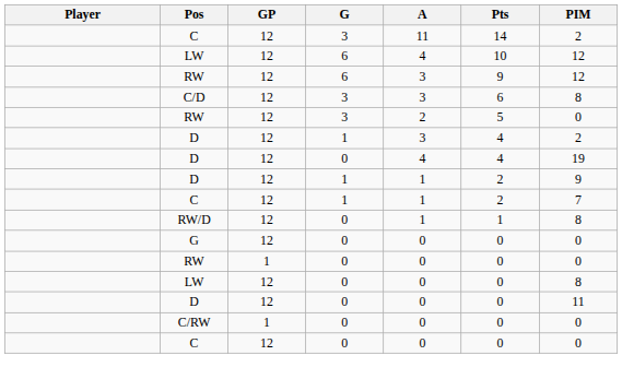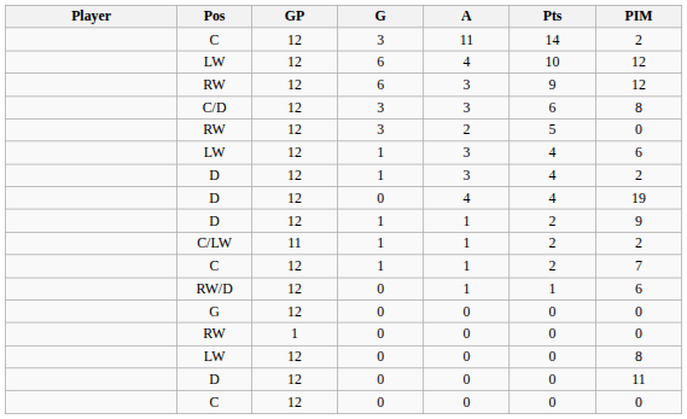 <table class="wikitable sortable" width="60%">
 <tr ALIGN="center">
 <th bgcolor="#DDDDFF" width="10%">Player</th>
 <th bgcolor="#DDDDFF" width="3%" title="Position">Pos</th>
 <th bgcolor="#DDDDFF" width="5%" title="Games played">GP</th>
 <th bgcolor="#DDDDFF" width="5%" title="Goals">G</th>
 <th bgcolor="#DDDDFF" width="5%" title="Assists">A</th>
 <th bgcolor="#DDDDFF" width="5%" title="Points">Pts</th>
 <th bgcolor="#DDDDFF" width="5%" title="Penalties in Minutes">PIM</th>
 </tr>
 <tr align="center">
 <td align="right"></td>
 <td>C</td>
 <td>12</td>
 <td>3</td>
 <td>11</td>
 <td>14</td>
 <td>2</td>
 </tr>
 <tr align="center">
 <td align="right"></td>
 <td>LW</td>
 <td>12</td>
 <td>6</td>
 <td>4</td>
 <td>10</td>
 <td>12</td>
 </tr>
 <tr align="center">
 <td align="right"></td>
 <td>RW</td>
 <td>12</td>
 <td>6</td>
 <td>3</td>
 <td>9</td>
 <td>12</td>
 </tr>
 <tr align="center">
 <td align="right"></td>
 <td>C/D</td>
 <td>12</td>
 <td>3</td>
 <td>3</td>
 <td>6</td>
 <td>8</td>
 </tr>
 <tr align="center">
 <td align="right"></td>
 <td>RW</td>
 <td>12</td>
 <td>3</td>
 <td>2</td>
 <td>5</td>
 <td>0</td>
 </tr>
 <tr align="center">
 <td align="right"></td>
+<td>LW</td>
+<td>12</td>
+<td>1</td>
+<td>3</td>
+<td>4</td>
+<td>6</td>
+</tr>
+<tr align="center">
+<td align="right"></td>
 <td>D</td>
 <td>12</td>
 <td>1</td>
 <td>3</td>
 <td>4</td>
 <td>2</td>
 </tr>
 <tr align="center">
 <td align="right"></td>
 <td>D</td>
 <td>12</td>
 <td>0</td>
 <td>4</td>
 <td>4</td>
 <td>19</td>
 </tr>
 <tr align="center">
 <td align="right"></td>
 <td>D</td>
 <td>12</td>
 <td>1</td>
 <td>1</td>
 <td>2</td>
 <td>9</td>
 </tr>
 <tr align="center">
 <td align="right"></td>
+<td>C/LW</td>
+<td>11</td>
+<td>1</td>
+<td>1</td>
+<td>2</td>
+<td>2</td>
+</tr>
+<tr align="center">
+<td align="right"></td>
 <td>C</td>
 <td>12</td>
 <td>1</td>
 <td>1</td>
 <td>2</td>
 <td>7</td>
 </tr>
 <tr align="center">
 <td align="right"></td>
 <td>RW/D</td>
 <td>12</td>
 <td>0</td>
 <td>1</td>
 <td>1</td>
-<td>8</td>
+<td>6</td>
 </tr>
 <tr align="center">
 <td align="right"></td>
 <td>G</td>
 <td>12</td>
 <td>0</td>
 <td>0</td>
 <td>0</td>
 <td>0</td>
 </tr>
 <tr align="center">
 <td align="right"></td>
 <td>RW</td>
 <td>1</td>
 <td>0</td>
 <td>0</td>
 <td>0</td>
 <td>0</td>
 </tr>
 <tr align="center">
 <td align="right"></td>
 <td>LW</td>
 <td>12</td>
 <td>0</td>
 <td>0</td>
 <td>0</td>
 <td>8</td>
 </tr>
 <tr align="center">
 <td align="right"></td>
 <td>D</td>
 <td>12</td>
 <td>0</td>
 <td>0</td>
 <td>0</td>
 <td>11</td>
 </tr>
 <tr align="center">
 <td align="right"></td>
-<td>C/RW</td>
-<td>1</td>
-<td>0</td>
-<td>0</td>
-<td>0</td>
-<td>0</td>
-</tr>
-<tr align="center">
-<td align="right"></td>
 <td>C</td>
 <td>12</td>
 <td>0</td>
 <td>0</td>
 <td>0</td>
 <td>0</td>
 </tr>
 </table>
